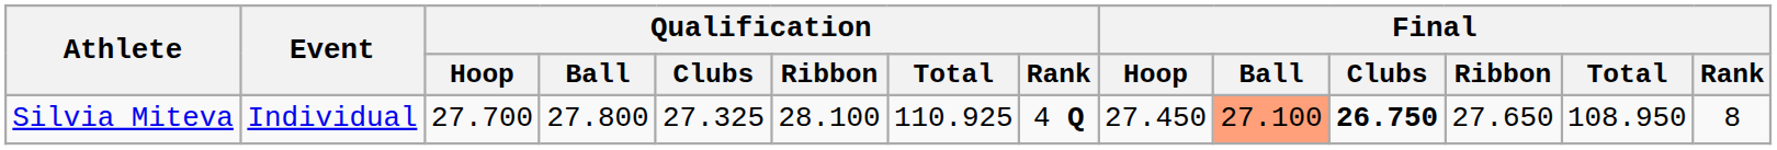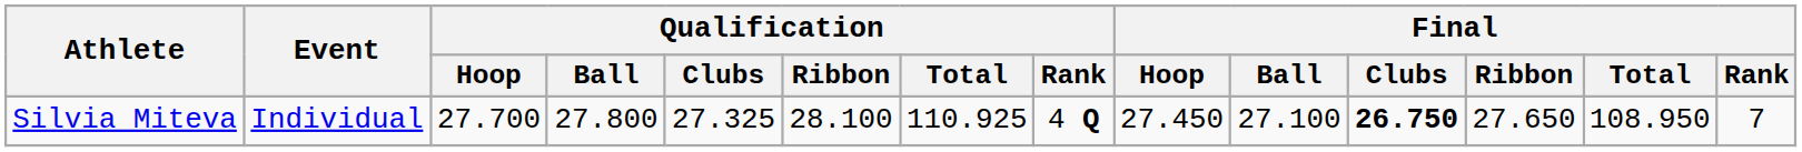 <table class=wikitable style="font-size:90%">
 <tr>
 <th rowspan="2">Athlete</th>
 <th rowspan="2">Event</th>
 <th colspan=6>Qualification</th>
 <th colspan=6>Final</th>
 </tr>
 <tr style="font-size:95%">
 <th>Hoop</th>
 <th>Ball</th>
 <th>Clubs</th>
 <th>Ribbon</th>
 <th>Total</th>
 <th>Rank</th>
 <th>Hoop</th>
 <th>Ball</th>
 <th>Clubs</th>
 <th>Ribbon</th>
 <th>Total</th>
 <th>Rank</th>
 </tr>
 <tr align=center>
 <td align=left><a href='#'>Silvia Miteva</a></td>
 <td align=left><a href='#'>Individual</a></td>
 <td>27.700</td>
 <td>27.800</td>
 <td>27.325</td>
 <td>28.100</td>
 <td>110.925</td>
 <td>4 <strong>Q</strong></td>
 <td>27.450</td>
-<td style="background: lightsalmon;">27.100</td>
+<td>27.100</td>
 <td><strong>26.750</strong></td>
 <td>27.650</td>
 <td>108.950</td>
-<td>8</td>
+<td>7</td>
 </tr>
 </table>
